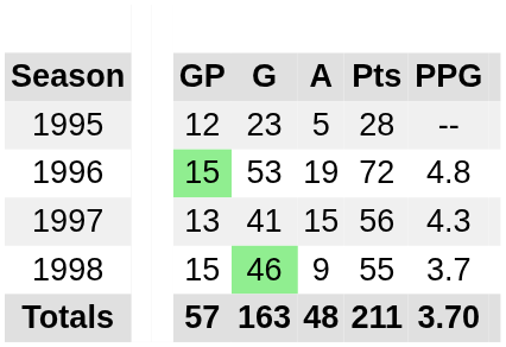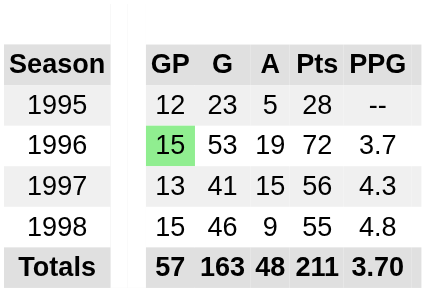 <table BORDER="0" CELLPADDING="3" CELLSPACING="0">
 <tr style="text-align: center; background: #e0e0e0">
 <th colspan="1" style="background: #ffffff"> </th>
 <th rowspan="99" style="background: #ffffff"> </th>
 <th rowspan="99" style="background: #ffffff"> </th>
 </tr>
 <tr style="text-align: center; background: #e0e0e0">
 <th>Season</th>
 <th>GP</th>
 <th>G</th>
 <th>A</th>
 <th>Pts</th>
 <th>PPG</th>
 <th></th>
 </tr>
 <tr style="text-align: center; background: #f0f0f0">
 <td>1995</td>
 <td>12</td>
 <td>23</td>
 <td>5</td>
 <td>28</td>
 <td>--</td>
 <td></td>
 </tr>
 <tr ALIGN="center">
 <td>1996</td>
 <td style="background: lightgreen;">15</td>
 <td>53</td>
 <td>19</td>
 <td>72</td>
-<td>4.8</td>
+<td>3.7</td>
 <td></td>
 </tr>
 <tr style="text-align: center; background: #f0f0f0">
 <td>1997</td>
 <td>13</td>
 <td>41</td>
 <td>15</td>
 <td>56</td>
 <td>4.3</td>
 <td></td>
 </tr>
 <tr ALIGN="center">
 <td>1998</td>
 <td>15</td>
-<td style="background: lightgreen;">46</td>
+<td>46</td>
 <td>9</td>
 <td>55</td>
-<td>3.7</td>
+<td>4.8</td>
 <td></td>
 </tr>
 <tr style="text-align: center; background: #e0e0e0">
 <th colspan="1.5">Totals</th>
 <th>57</th>
 <th>163</th>
 <th>48</th>
 <th>211</th>
 <th>3.70</th>
 <th></th>
 </tr>
 </table>
